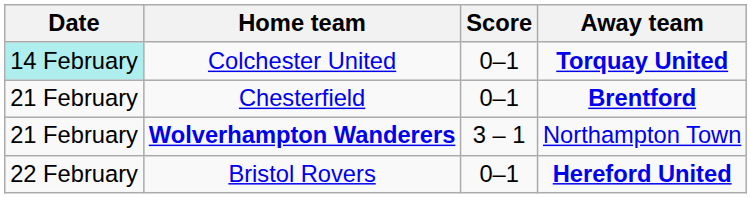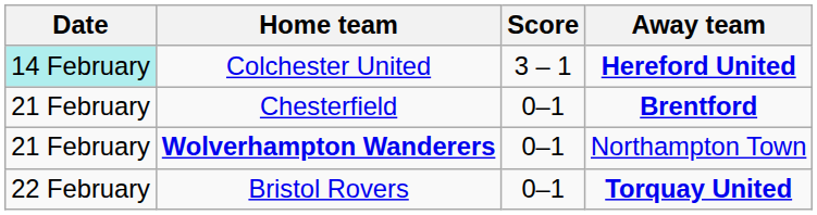 <table class="wikitable" style="text-align: center">
 <tr>
 <th>Date</th>
 <th>Home team</th>
 <th>Score</th>
 <th>Away team</th>
 </tr>
 <tr>
 <td style="background: paleturquoise;">14 February</td>
 <td><a href='#'>Colchester United</a></td>
-<td>0–1</td>
-<td><strong><a href='#'>Torquay United</a></strong></td>
+<td>3 – 1</td>
+<td><strong><a href='#'>Hereford United</a></strong></td>
 </tr>
 <tr>
 <td>21 February</td>
 <td><a href='#'>Chesterfield</a></td>
 <td>0–1</td>
 <td><strong><a href='#'>Brentford</a></strong></td>
 </tr>
 <tr>
 <td>21 February</td>
 <td><strong><a href='#'>Wolverhampton Wanderers</a></strong></td>
-<td>3 – 1</td>
+<td>0–1</td>
 <td><a href='#'>Northampton Town</a></td>
 </tr>
 <tr>
 <td>22 February</td>
 <td><a href='#'>Bristol Rovers</a></td>
 <td>0–1</td>
-<td><strong><a href='#'>Hereford United</a></strong></td>
+<td><strong><a href='#'>Torquay United</a></strong></td>
 </tr>
 </table>
